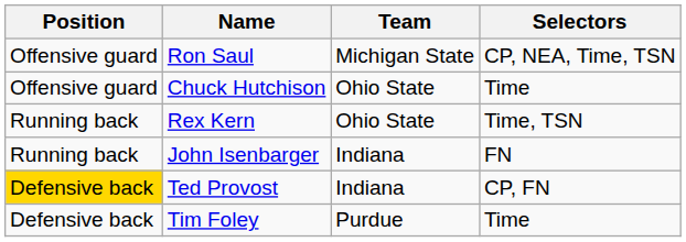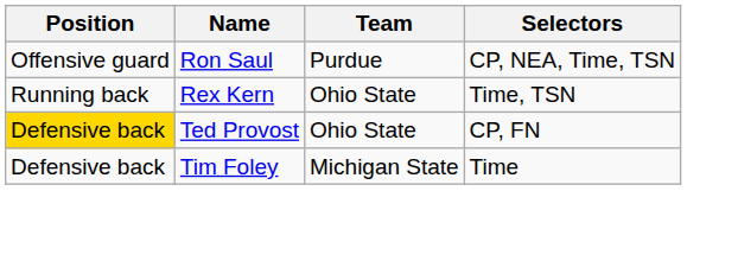 <table class="wikitable" style="font-size: 90%">
 <tr>
 <th>Position</th>
 <th>Name</th>
 <th>Team</th>
 <th>Selectors</th>
 </tr>
 <tr>
 <td>Offensive guard</td>
 <td><a href='#'>Ron Saul</a></td>
-<td>Michigan State</td>
+<td>Purdue</td>
 <td>CP, NEA, Time, TSN</td>
-</tr>
-<tr>
-<td>Offensive guard</td>
-<td><a href='#'>Chuck Hutchison</a></td>
-<td>Ohio State</td>
-<td>Time</td>
 </tr>
 <tr>
 <td>Running back</td>
 <td><a href='#'>Rex Kern</a></td>
 <td>Ohio State</td>
 <td>Time, TSN</td>
 </tr>
 <tr>
-<td>Running back</td>
-<td><a href='#'>John Isenbarger</a></td>
-<td>Indiana</td>
-<td>FN</td>
-</tr>
-<tr>
 <td style="background: gold;">Defensive back</td>
 <td><a href='#'>Ted Provost</a></td>
-<td>Indiana</td>
+<td>Ohio State</td>
 <td>CP, FN</td>
 </tr>
 <tr>
 <td>Defensive back</td>
 <td><a href='#'>Tim Foley</a></td>
-<td>Purdue</td>
+<td>Michigan State</td>
 <td>Time</td>
 </tr>
 </table>
